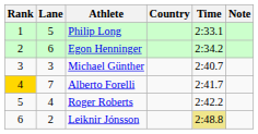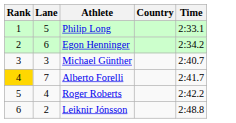 <table class="wikitable sortable" style="text-align:center">
 <tr>
 <th>Rank</th>
 <th>Lane</th>
 <th>Athlete</th>
 <th>Country</th>
 <th>Time</th>
-<th>Note</th>
 </tr>
 <tr bgcolor=#CCFFCC>
 <td>1</td>
 <td>5</td>
 <td align=left><a href='#'>Philip Long</a></td>
 <td align=left></td>
 <td>2:33.1</td>
-<td></td>
 </tr>
 <tr bgcolor=#CCFFCC>
 <td>2</td>
 <td>6</td>
 <td align=left><a href='#'>Egon Henninger</a></td>
 <td align=left></td>
 <td>2:34.2</td>
-<td></td>
 </tr>
 <tr>
 <td>3</td>
 <td>3</td>
 <td align=left><a href='#'>Michael Günther</a></td>
 <td align=left></td>
 <td>2:40.7</td>
-<td></td>
 </tr>
 <tr>
 <td style="background: gold;">4</td>
 <td>7</td>
 <td align=left><a href='#'>Alberto Forelli</a></td>
 <td align=left></td>
 <td>2:41.7</td>
-<td></td>
 </tr>
 <tr>
 <td>5</td>
 <td>4</td>
 <td align=left><a href='#'>Roger Roberts</a></td>
 <td align=left></td>
 <td>2:42.2</td>
-<td></td>
 </tr>
 <tr>
 <td>6</td>
 <td>2</td>
 <td align=left><a href='#'>Leiknir Jónsson</a></td>
 <td align=left></td>
-<td style="background: khaki;">2:48.8</td>
-<td></td>
+<td>2:48.8</td>
 </tr>
 </table>
